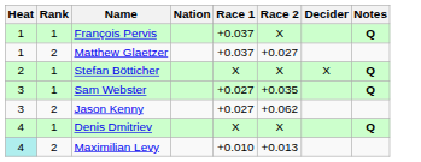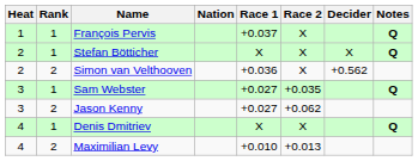 <table class="wikitable sortable" style="text-align:center">
 <tr>
 <th>Heat</th>
 <th>Rank</th>
 <th>Name</th>
 <th>Nation</th>
 <th>Race 1</th>
 <th>Race 2</th>
 <th>Decider</th>
 <th>Notes</th>
 </tr>
 <tr bgcolor=ccffcc>
 <td>1</td>
 <td>1</td>
 <td align=left><a href='#'>François Pervis</a></td>
 <td align=left></td>
 <td>+0.037</td>
 <td>X</td>
 <td></td>
 <td><strong>Q</strong></td>
 </tr>
-<tr>
-<td>1</td>
-<td>2</td>
-<td align=left><a href='#'>Matthew Glaetzer</a></td>
-<td align=left></td>
-<td>+0.037</td>
-<td>+0.027</td>
-<td></td>
-<td></td>
-</tr>
 <tr bgcolor=ccffcc>
 <td>2</td>
 <td>1</td>
 <td align=left><a href='#'>Stefan Bötticher</a></td>
 <td align=left></td>
 <td>X</td>
 <td>X</td>
 <td>X</td>
 <td><strong>Q</strong></td>
+</tr>
+<tr>
+<td>2</td>
+<td>2</td>
+<td align=left><a href='#'>Simon van Velthooven</a></td>
+<td align=left></td>
+<td>+0.036</td>
+<td>X</td>
+<td>+0.562</td>
+<td></td>
 </tr>
 <tr bgcolor=ccffcc>
 <td>3</td>
 <td>1</td>
 <td align=left><a href='#'>Sam Webster</a></td>
 <td align=left></td>
 <td>+0.027</td>
 <td>+0.035</td>
 <td></td>
 <td><strong>Q</strong></td>
 </tr>
 <tr>
 <td>3</td>
 <td>2</td>
 <td align=left><a href='#'>Jason Kenny</a></td>
 <td align=left></td>
 <td>+0.027</td>
 <td>+0.062</td>
 <td></td>
 <td></td>
 </tr>
 <tr bgcolor=ccffcc>
 <td>4</td>
 <td>1</td>
 <td align=left><a href='#'>Denis Dmitriev</a></td>
 <td align=left></td>
 <td>X</td>
 <td>X</td>
 <td></td>
 <td><strong>Q</strong></td>
 </tr>
 <tr>
-<td style="background: paleturquoise;">4</td>
+<td>4</td>
 <td>2</td>
 <td align=left><a href='#'>Maximilian Levy</a></td>
 <td align=left></td>
 <td>+0.010</td>
 <td>+0.013</td>
 <td></td>
 <td></td>
 </tr>
 </table>
